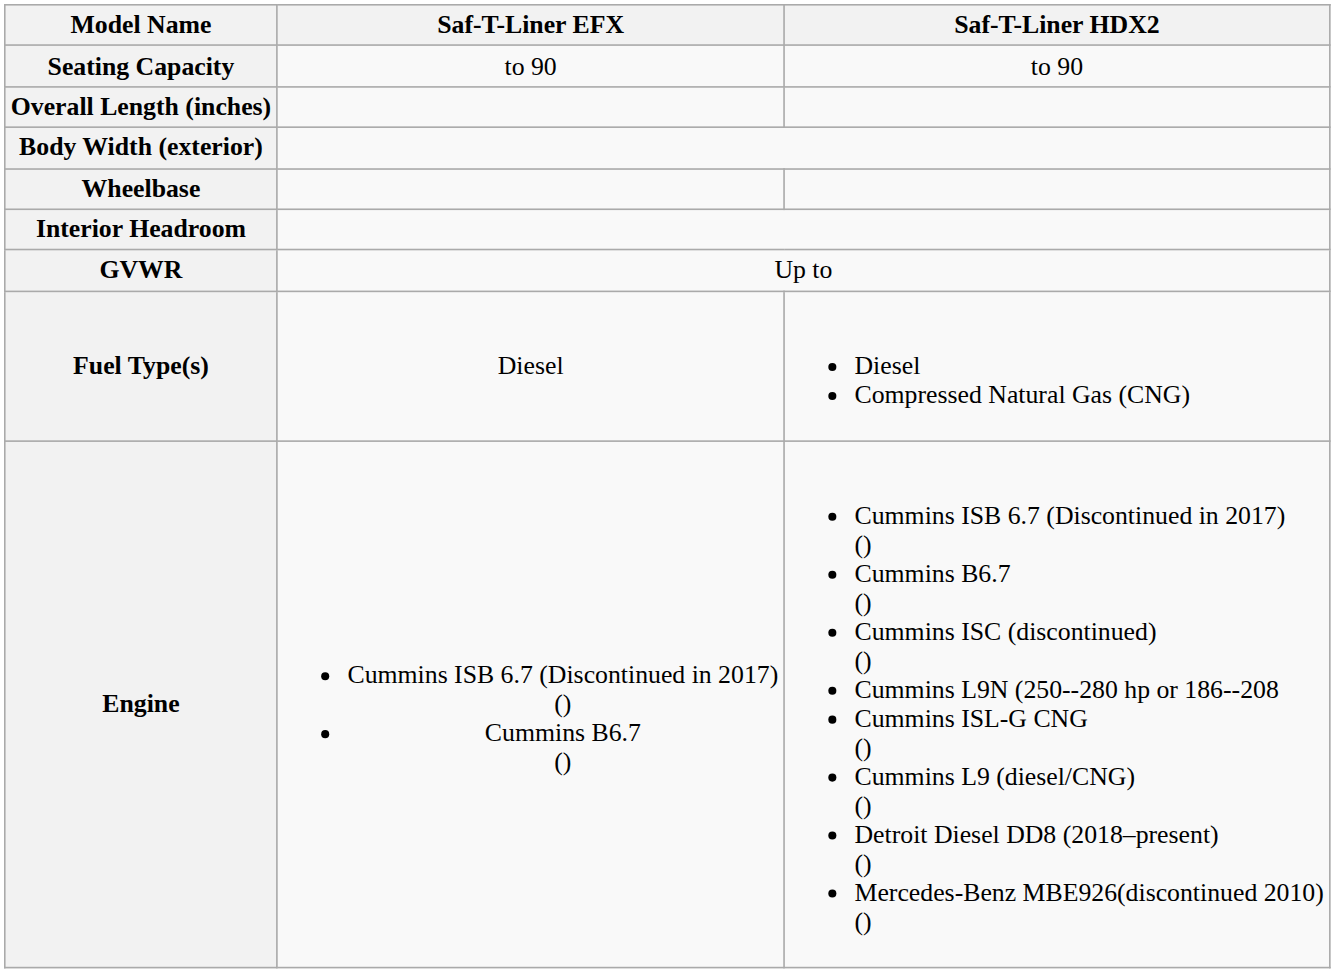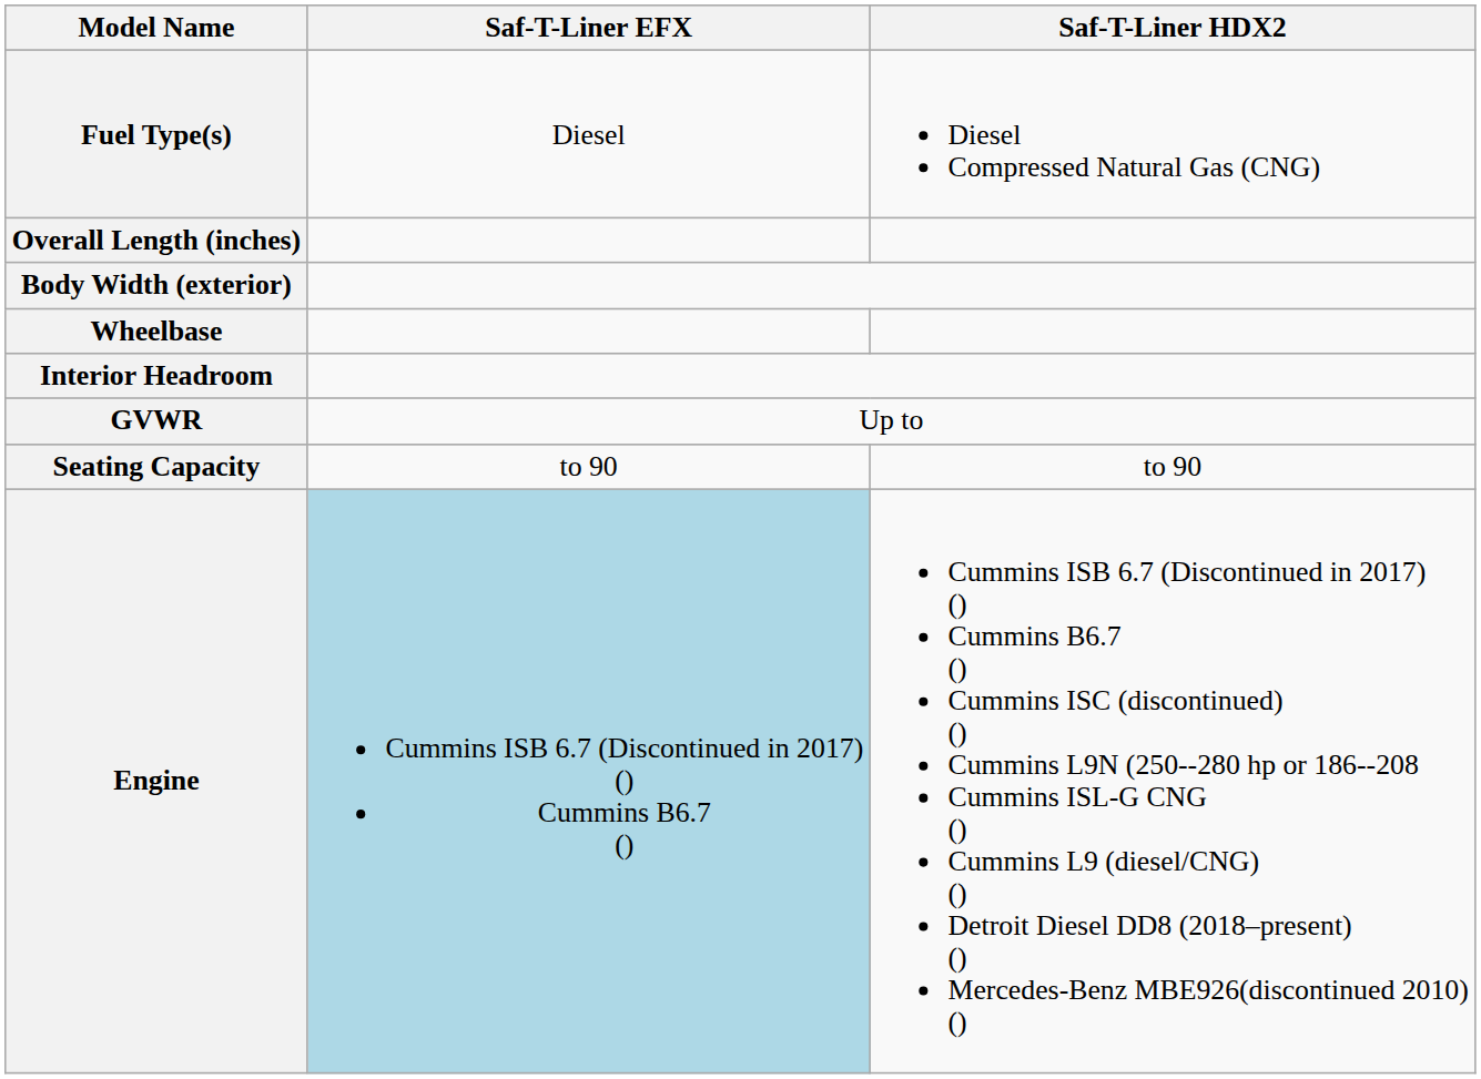 <table class="wikitable">
 <tr>
 <th>Model Name</th>
 <th>Saf-T-Liner EFX</th>
 <th>Saf-T-Liner HDX2</th>
 </tr>
 <tr>
-<th>Seating Capacity</th>
-<td style="text-align:center">to 90</td>
-<td style="text-align:center">to 90</td>
+<th>Fuel Type(s)</th>
+<td style="text-align:center">Diesel</td>
+<td><br><ul><li>Diesel</li><li>Compressed Natural Gas (CNG)</li></ul></td>
 </tr>
 <tr>
 <th>Overall Length (inches)</th>
 <td style="text-align:center"></td>
 <td style="text-align:center"></td>
 </tr>
 <tr>
 <th>Body Width (exterior)</th>
 <td colspan=2 style="text-align:center"></td>
 </tr>
 <tr>
 <th>Wheelbase</th>
 <td style="text-align:center"></td>
 <td style="text-align:center"></td>
 </tr>
 <tr>
 <th>Interior Headroom</th>
 <td colspan=2 style="text-align:center"></td>
 </tr>
 <tr>
 <th>GVWR</th>
 <td colspan=2 style="text-align:center">Up to </td>
 </tr>
 <tr>
-<th>Fuel Type(s)</th>
-<td style="text-align:center">Diesel</td>
-<td><br><ul><li>Diesel</li><li>Compressed Natural Gas (CNG)</li></ul></td>
+<th>Seating Capacity</th>
+<td style="text-align:center">to 90</td>
+<td style="text-align:center">to 90</td>
 </tr>
 <tr>
 <th>Engine</th>
-<td style="text-align:center"><br><ul><li>Cummins ISB 6.7 (Discontinued in 2017)<br>()</li><li>Cummins B6.7 <br>()</li></ul></td>
+<td style="background: lightblue; text-align:center"><br><ul><li>Cummins ISB 6.7 (Discontinued in 2017)<br>()</li><li>Cummins B6.7 <br>()</li></ul></td>
 <td><br><ul><li>Cummins ISB 6.7 (Discontinued in 2017)<br>()</li><li>Cummins B6.7<br>()</li><li>Cummins ISC (discontinued)<br>()</li><li>Cummins L9N  (250--280 hp or 186--208</li><li>Cummins ISL-G CNG<br>()</li><li>Cummins L9 (diesel/CNG)<br> ()</li><li>Detroit Diesel DD8 (2018–present) <br> ()</li><li>Mercedes-Benz MBE926(discontinued 2010)<br>()</li></ul></td>
 </tr>
 </table>
